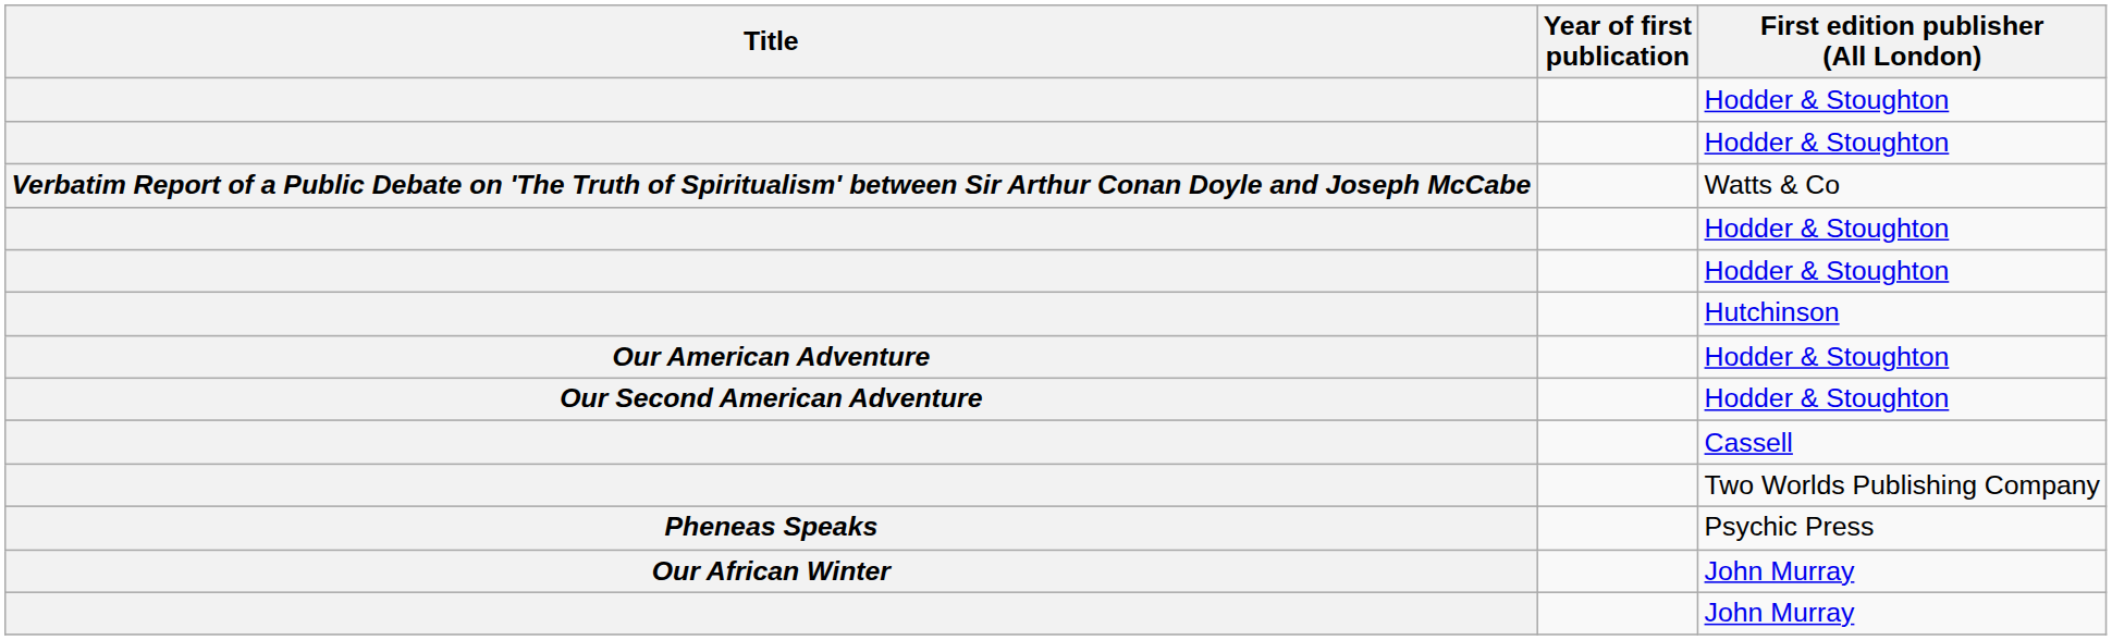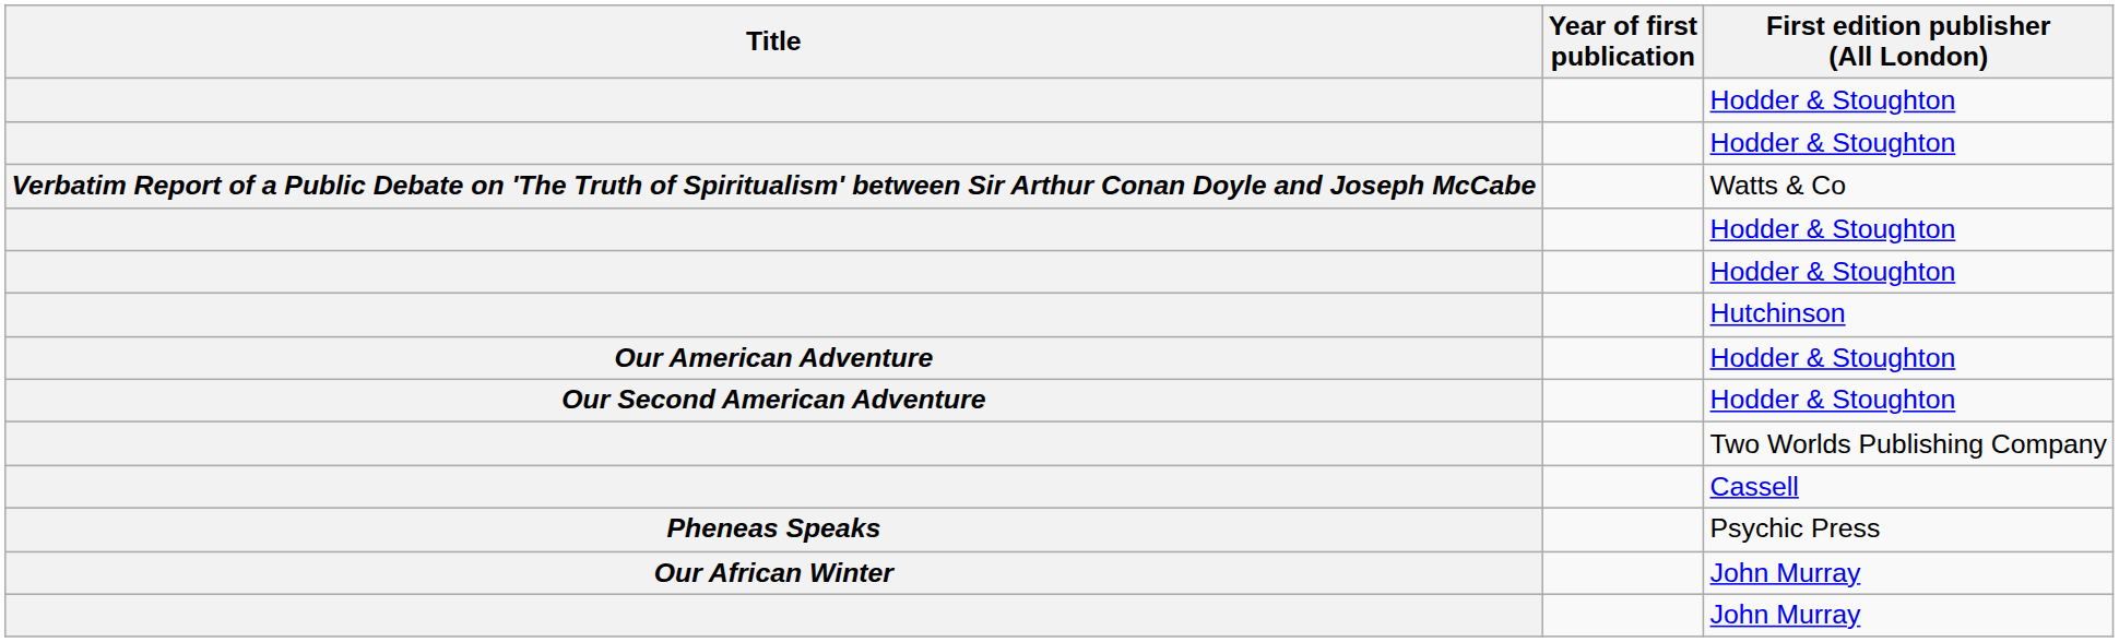 <table class="wikitable plainrowheaders sortable" style="margin-right: 0;">
 <tr>
 <th scope="col">Title</th>
 <th scope="col">Year of first<br>publication</th>
 <th scope="col">First edition publisher<br>(All London)</th>
 </tr>
 <tr>
 <th scope="row"></th>
 <td></td>
 <td><a href='#'>Hodder & Stoughton</a></td>
 </tr>
 <tr>
 <th scope="row"></th>
 <td></td>
 <td><a href='#'>Hodder & Stoughton</a></td>
 </tr>
 <tr>
 <th scope="row"><em>Verbatim Report of a Public Debate on 'The Truth of Spiritualism' between Sir Arthur Conan Doyle and Joseph McCabe</em></th>
 <td></td>
 <td>Watts & Co</td>
 </tr>
 <tr>
 <th scope="row"></th>
 <td></td>
 <td><a href='#'>Hodder & Stoughton</a></td>
 </tr>
 <tr>
 <th scope="row"></th>
 <td></td>
 <td><a href='#'>Hodder & Stoughton</a></td>
 </tr>
 <tr>
 <th scope="row"></th>
 <td></td>
 <td><a href='#'>Hutchinson</a></td>
 </tr>
 <tr>
 <th scope="row"><em>Our American Adventure</em></th>
 <td></td>
 <td><a href='#'>Hodder & Stoughton</a></td>
 </tr>
 <tr>
 <th scope="row"><em>Our Second American Adventure</em></th>
 <td></td>
 <td><a href='#'>Hodder & Stoughton</a></td>
 </tr>
 <tr>
 <th scope="row"></th>
 <td></td>
-<td><a href='#'>Cassell</a></td>
+<td>Two Worlds Publishing Company</td>
 </tr>
 <tr>
 <th scope="row"></th>
 <td></td>
-<td>Two Worlds Publishing Company</td>
+<td><a href='#'>Cassell</a></td>
 </tr>
 <tr>
 <th scope="row"><em>Pheneas Speaks</em></th>
 <td></td>
 <td>Psychic Press</td>
 </tr>
 <tr>
 <th scope="row"><em>Our African Winter</em></th>
 <td></td>
 <td><a href='#'>John Murray</a></td>
 </tr>
 <tr>
 <th scope="row"></th>
 <td></td>
 <td><a href='#'>John Murray</a></td>
 </tr>
 </table>
